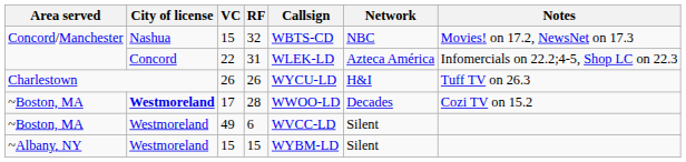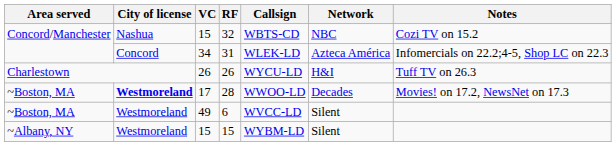 <table class="sortable wikitable" style="margin: 1em 1em 1em 0; background: #f9f9f9;">
 <tr>
 <th>Area served</th>
 <th>City of license</th>
 <th>VC</th>
 <th>RF</th>
 <th>Callsign</th>
 <th>Network</th>
 <th class="unsortable">Notes</th>
 </tr>
 <tr style="vertical-align: top; text-align: left;">
 <td colspan="1" rowspan="2"><a href='#'>Concord</a>/<a href='#'>Manchester</a></td>
 <td><a href='#'>Nashua</a></td>
 <td>15</td>
 <td>32</td>
 <td><a href='#'>WBTS-CD</a></td>
 <td><a href='#'>NBC</a></td>
-<td><a href='#'>Movies!</a> on 17.2, <a href='#'>NewsNet</a> on 17.3</td>
+<td><a href='#'>Cozi TV</a> on 15.2</td>
 </tr>
 <tr style="vertical-align: top; text-align: left;">
 <td><a href='#'>Concord</a></td>
-<td>22</td>
+<td>34</td>
 <td>31</td>
 <td><a href='#'>WLEK-LD</a></td>
 <td><a href='#'>Azteca América</a></td>
 <td>Infomercials on 22.2;4-5, <a href='#'>Shop LC</a> on 22.3</td>
 </tr>
 <tr style="vertical-align: top; text-align: left;">
 <td colspan="2"><a href='#'>Charlestown</a></td>
 <td>26</td>
 <td>26</td>
 <td><a href='#'>WYCU-LD</a></td>
 <td><a href='#'>H&I</a></td>
 <td><a href='#'>Tuff TV</a> on 26.3</td>
 </tr>
 <tr style="vertical-align: top; text-align: left;">
 <td>~<a href='#'>Boston, MA</a></td>
 <td><strong><a href='#'>Westmoreland</a></strong></td>
 <td>17</td>
 <td>28</td>
 <td><a href='#'>WWOO-LD</a></td>
 <td><a href='#'>Decades</a></td>
-<td><a href='#'>Cozi TV</a> on 15.2</td>
+<td><a href='#'>Movies!</a> on 17.2, <a href='#'>NewsNet</a> on 17.3</td>
 </tr>
 <tr style="vertical-align: top; text-align: left;">
 <td>~<a href='#'>Boston, MA</a></td>
 <td><a href='#'>Westmoreland</a></td>
 <td>49</td>
 <td>6</td>
 <td><a href='#'>WVCC-LD</a></td>
 <td>Silent</td>
 <td></td>
 </tr>
 <tr style="vertical-align: top; text-align: left;">
 <td>~<a href='#'>Albany, NY</a></td>
 <td><a href='#'>Westmoreland</a></td>
 <td>15</td>
 <td>15</td>
 <td><a href='#'>WYBM-LD</a></td>
 <td>Silent</td>
 <td></td>
 </tr>
 </table>
